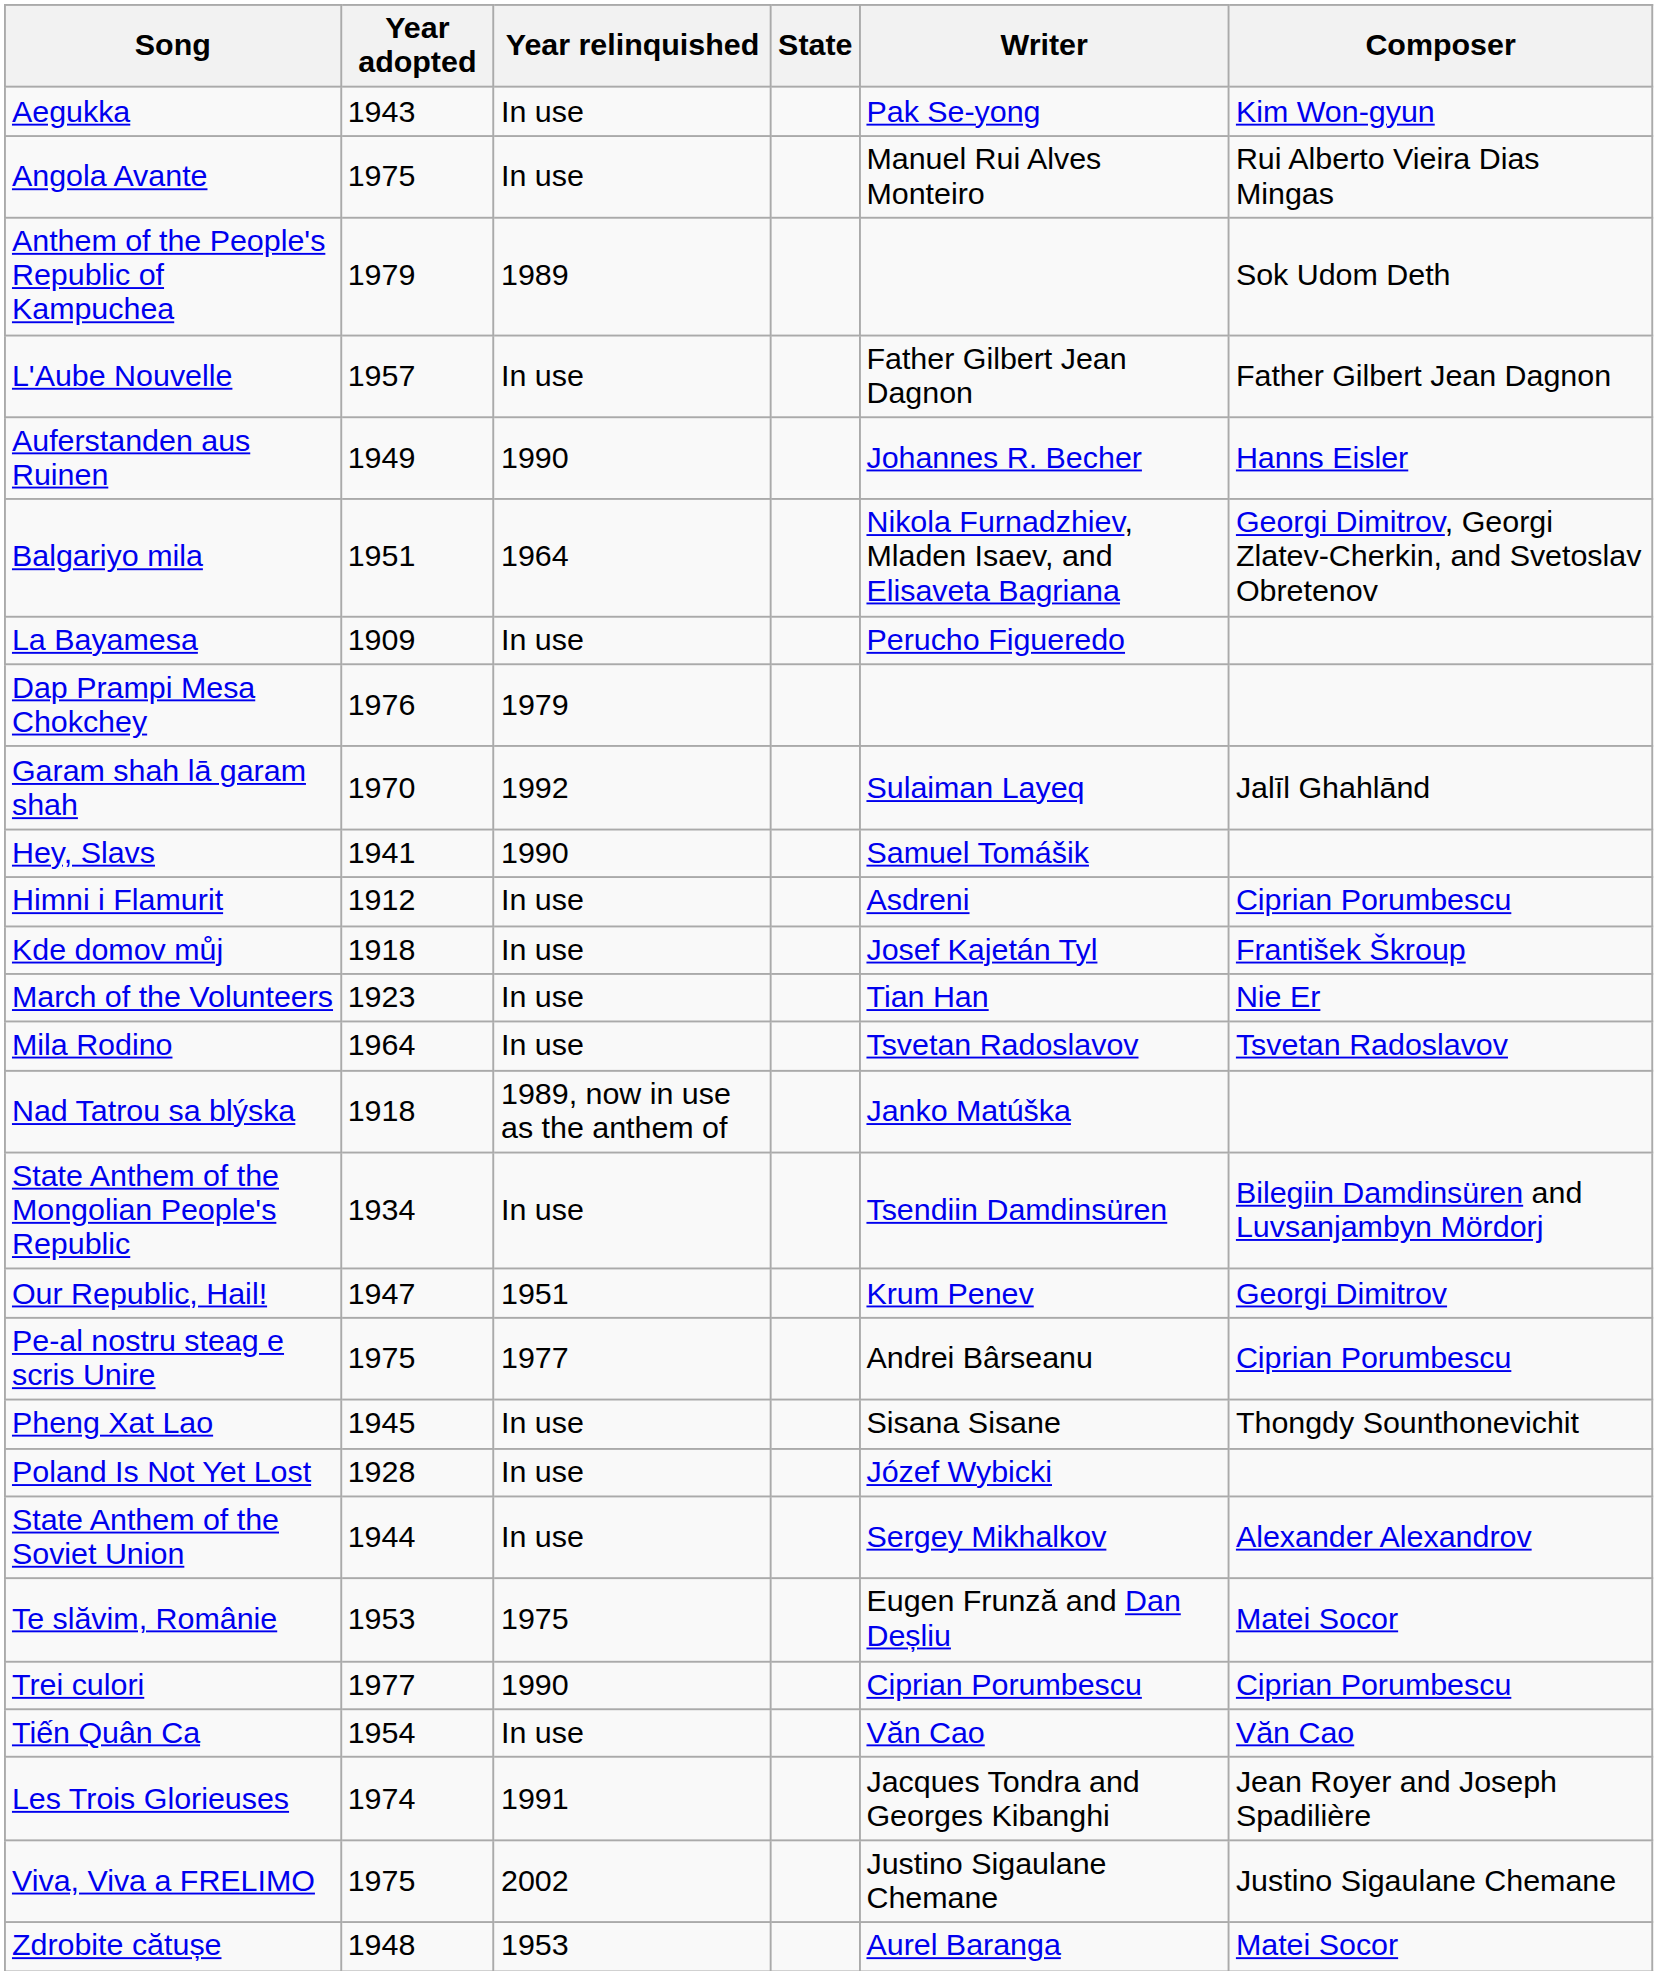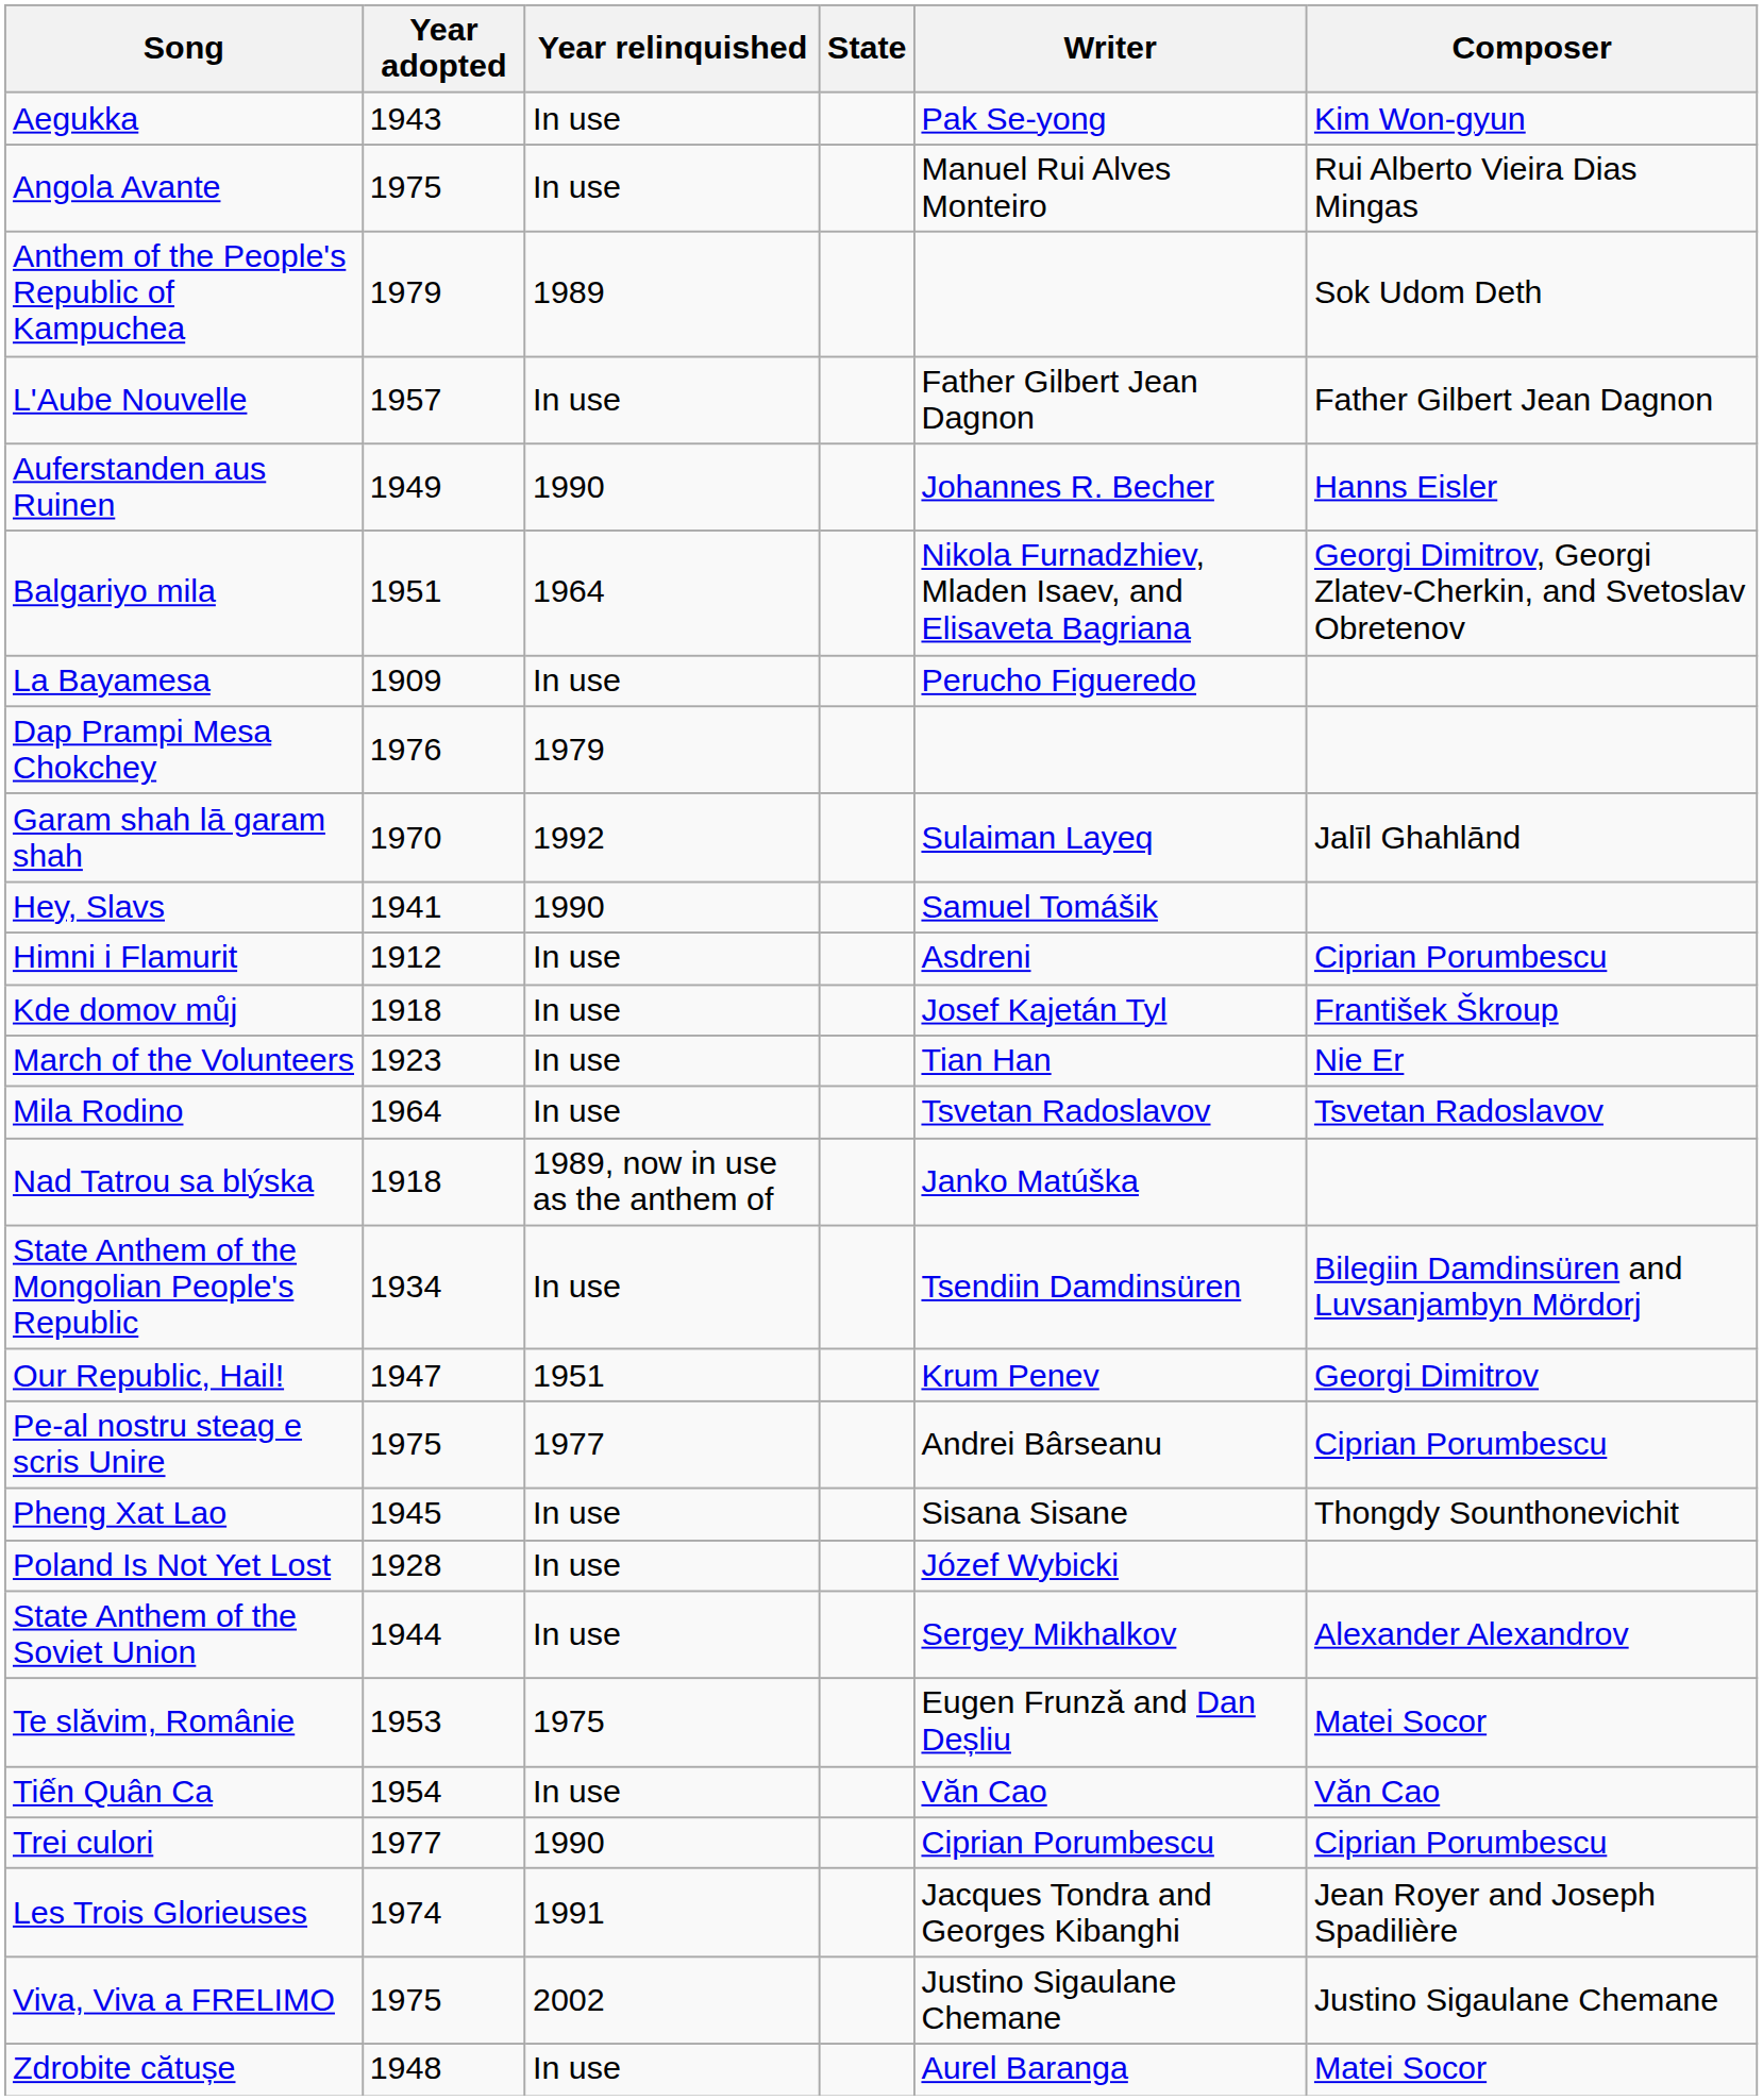 <table class="wikitable sortable">
 <tr>
 <th>Song</th>
 <th>Year adopted</th>
 <th>Year relinquished</th>
 <th>State</th>
 <th>Writer</th>
 <th>Composer</th>
 </tr>
 <tr>
 <td><a href='#'>Aegukka</a></td>
 <td>1943</td>
 <td>In use</td>
 <td></td>
 <td><a href='#'>Pak Se-yong</a></td>
 <td><a href='#'>Kim Won-gyun</a></td>
 </tr>
 <tr>
 <td><a href='#'>Angola Avante</a></td>
 <td>1975</td>
 <td>In use</td>
 <td></td>
 <td>Manuel Rui Alves Monteiro</td>
 <td>Rui Alberto Vieira Dias Mingas</td>
 </tr>
 <tr>
 <td><a href='#'>Anthem of the People's Republic of Kampuchea</a></td>
 <td>1979</td>
 <td>1989</td>
 <td></td>
 <td></td>
 <td>Sok Udom Deth</td>
 </tr>
 <tr>
 <td><a href='#'>L'Aube Nouvelle</a></td>
 <td>1957</td>
 <td>In use</td>
 <td></td>
 <td>Father Gilbert Jean Dagnon</td>
 <td>Father Gilbert Jean Dagnon</td>
 </tr>
 <tr>
 <td><a href='#'>Auferstanden aus Ruinen</a></td>
 <td>1949</td>
 <td>1990</td>
 <td></td>
 <td><a href='#'>Johannes R. Becher</a></td>
 <td><a href='#'>Hanns Eisler</a></td>
 </tr>
 <tr>
 <td><a href='#'>Balgariyo mila</a></td>
 <td>1951</td>
 <td>1964</td>
 <td></td>
 <td><a href='#'>Nikola Furnadzhiev</a>, Mladen Isaev, and <a href='#'>Elisaveta Bagriana</a></td>
 <td><a href='#'>Georgi Dimitrov</a>, Georgi Zlatev-Cherkin, and Svetoslav Obretenov</td>
 </tr>
 <tr>
 <td><a href='#'>La Bayamesa</a></td>
 <td>1909</td>
 <td>In use</td>
 <td></td>
 <td><a href='#'>Perucho Figueredo</a></td>
 <td></td>
 </tr>
 <tr>
 <td><a href='#'>Dap Prampi Mesa Chokchey</a></td>
 <td>1976</td>
 <td>1979</td>
 <td></td>
 <td></td>
 <td></td>
 </tr>
 <tr>
 <td><a href='#'>Garam shah lā garam shah</a></td>
 <td>1970</td>
 <td>1992</td>
 <td></td>
 <td><a href='#'>Sulaiman Layeq</a></td>
 <td>Jalīl Ghahlānd</td>
 </tr>
 <tr>
 <td><a href='#'>Hey, Slavs</a></td>
 <td>1941</td>
 <td>1990</td>
 <td></td>
 <td><a href='#'>Samuel Tomášik</a></td>
 <td></td>
 </tr>
 <tr>
 <td><a href='#'>Himni i Flamurit</a></td>
 <td>1912</td>
 <td>In use</td>
 <td></td>
 <td><a href='#'>Asdreni</a></td>
 <td><a href='#'>Ciprian Porumbescu</a></td>
 </tr>
 <tr>
 <td><a href='#'>Kde domov můj</a></td>
 <td>1918</td>
 <td>In use</td>
 <td></td>
 <td><a href='#'>Josef Kajetán Tyl</a></td>
 <td><a href='#'>František Škroup</a></td>
 </tr>
 <tr>
 <td><a href='#'>March of the Volunteers</a></td>
 <td>1923</td>
 <td>In use</td>
 <td></td>
 <td><a href='#'>Tian Han</a></td>
 <td><a href='#'>Nie Er</a></td>
 </tr>
 <tr>
 <td><a href='#'>Mila Rodino</a></td>
 <td>1964</td>
 <td>In use</td>
 <td></td>
 <td><a href='#'>Tsvetan Radoslavov</a></td>
 <td><a href='#'>Tsvetan Radoslavov</a></td>
 </tr>
 <tr>
 <td><a href='#'>Nad Tatrou sa blýska</a></td>
 <td>1918</td>
 <td>1989, now in use as the anthem of </td>
 <td></td>
 <td><a href='#'>Janko Matúška</a></td>
 <td></td>
 </tr>
 <tr>
 <td><a href='#'>State Anthem of the Mongolian People's Republic</a></td>
 <td>1934</td>
 <td>In use</td>
 <td></td>
 <td><a href='#'>Tsendiin Damdinsüren</a></td>
 <td><a href='#'>Bilegiin Damdinsüren</a> and <a href='#'>Luvsanjambyn Mördorj</a></td>
 </tr>
 <tr>
 <td><a href='#'>Our Republic, Hail!</a></td>
 <td>1947</td>
 <td>1951</td>
 <td></td>
 <td><a href='#'>Krum Penev</a></td>
 <td><a href='#'>Georgi Dimitrov</a></td>
 </tr>
 <tr>
 <td><a href='#'>Pe-al nostru steag e scris Unire</a></td>
 <td>1975</td>
 <td>1977</td>
 <td></td>
 <td>Andrei Bârseanu</td>
 <td><a href='#'>Ciprian Porumbescu</a></td>
 </tr>
 <tr>
 <td><a href='#'>Pheng Xat Lao</a></td>
 <td>1945</td>
 <td>In use</td>
 <td></td>
 <td>Sisana Sisane</td>
 <td>Thongdy Sounthonevichit</td>
 </tr>
 <tr>
 <td><a href='#'>Poland Is Not Yet Lost</a></td>
 <td>1928</td>
 <td>In use</td>
 <td></td>
 <td><a href='#'>Józef Wybicki</a></td>
 <td></td>
 </tr>
 <tr>
 <td><a href='#'>State Anthem of the Soviet Union</a></td>
 <td>1944</td>
 <td>In use</td>
 <td></td>
 <td><a href='#'>Sergey Mikhalkov</a></td>
 <td><a href='#'>Alexander Alexandrov</a></td>
 </tr>
 <tr>
 <td><a href='#'>Te slăvim, Românie</a></td>
 <td>1953</td>
 <td>1975</td>
 <td></td>
 <td>Eugen Frunză and <a href='#'>Dan Deșliu</a></td>
 <td><a href='#'>Matei Socor</a></td>
 </tr>
 <tr>
+<td><a href='#'>Tiến Quân Ca</a></td>
+<td>1954</td>
+<td>In use</td>
+<td></td>
+<td><a href='#'>Văn Cao</a></td>
+<td><a href='#'>Văn Cao</a></td>
+</tr>
+<tr>
 <td><a href='#'>Trei culori</a></td>
 <td>1977</td>
 <td>1990</td>
 <td></td>
 <td><a href='#'>Ciprian Porumbescu</a></td>
 <td><a href='#'>Ciprian Porumbescu</a></td>
-</tr>
-<tr>
-<td><a href='#'>Tiến Quân Ca</a></td>
-<td>1954</td>
-<td>In use</td>
-<td></td>
-<td><a href='#'>Văn Cao</a></td>
-<td><a href='#'>Văn Cao</a></td>
 </tr>
 <tr>
 <td><a href='#'>Les Trois Glorieuses</a></td>
 <td>1974</td>
 <td>1991</td>
 <td></td>
 <td>Jacques Tondra and Georges Kibanghi</td>
 <td>Jean Royer and Joseph Spadilière</td>
 </tr>
 <tr>
 <td><a href='#'>Viva, Viva a FRELIMO</a></td>
 <td>1975</td>
 <td>2002</td>
 <td></td>
 <td>Justino Sigaulane Chemane</td>
 <td>Justino Sigaulane Chemane</td>
 </tr>
 <tr>
 <td><a href='#'>Zdrobite cătușe</a></td>
 <td>1948</td>
-<td>1953</td>
+<td>In use</td>
 <td></td>
 <td><a href='#'>Aurel Baranga</a></td>
 <td><a href='#'>Matei Socor</a></td>
 </tr>
 </table>
